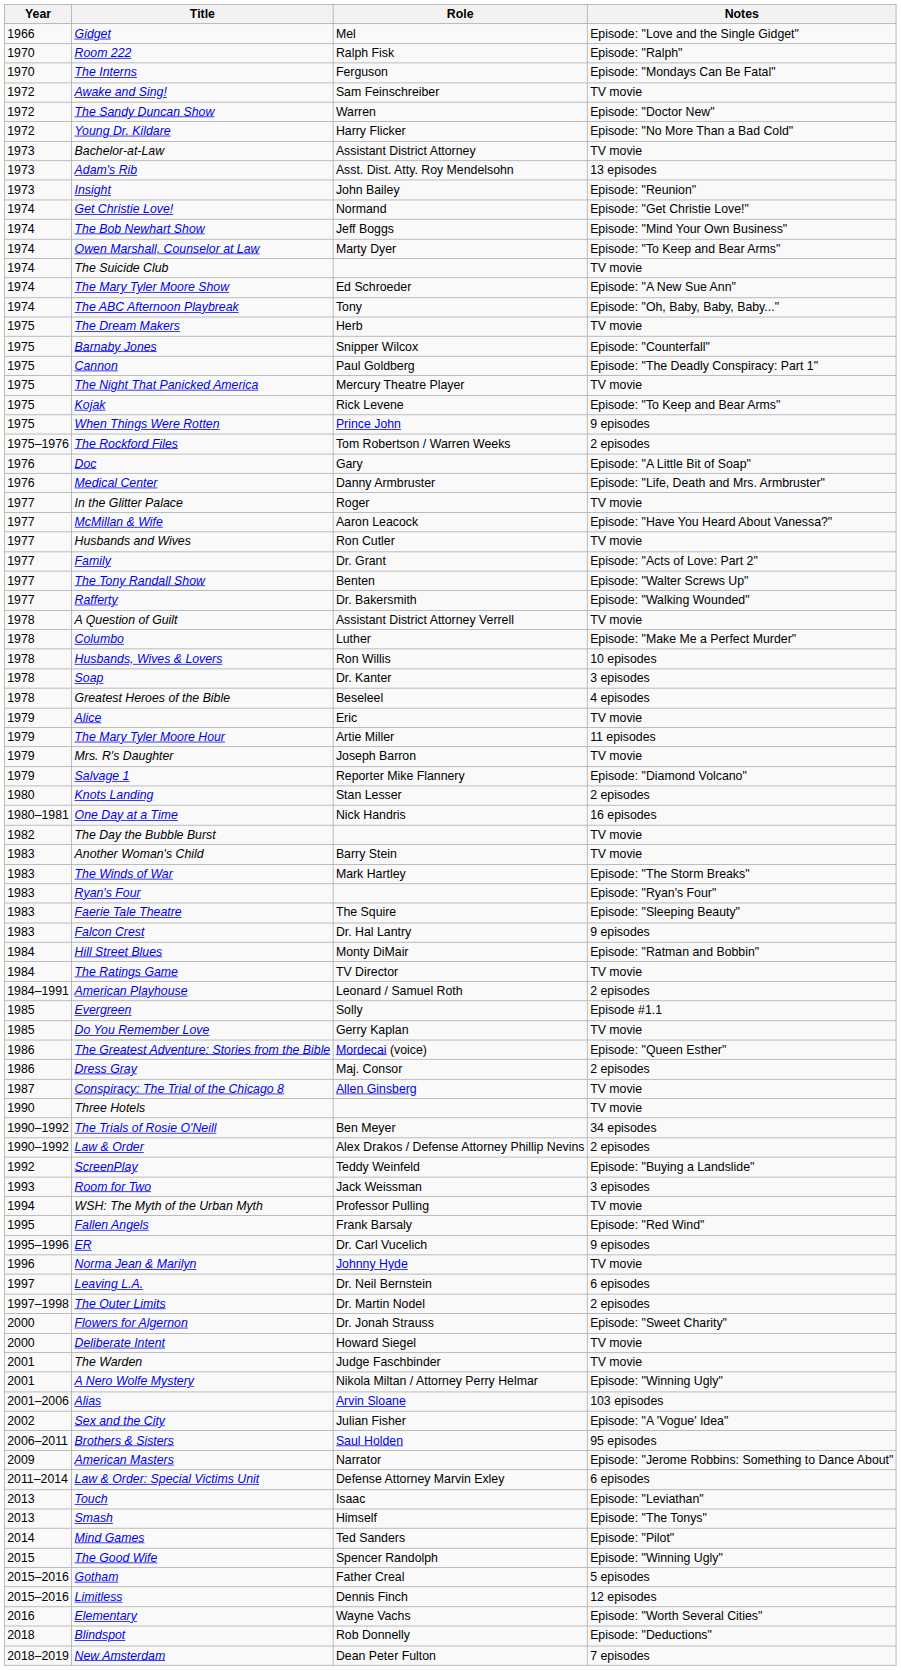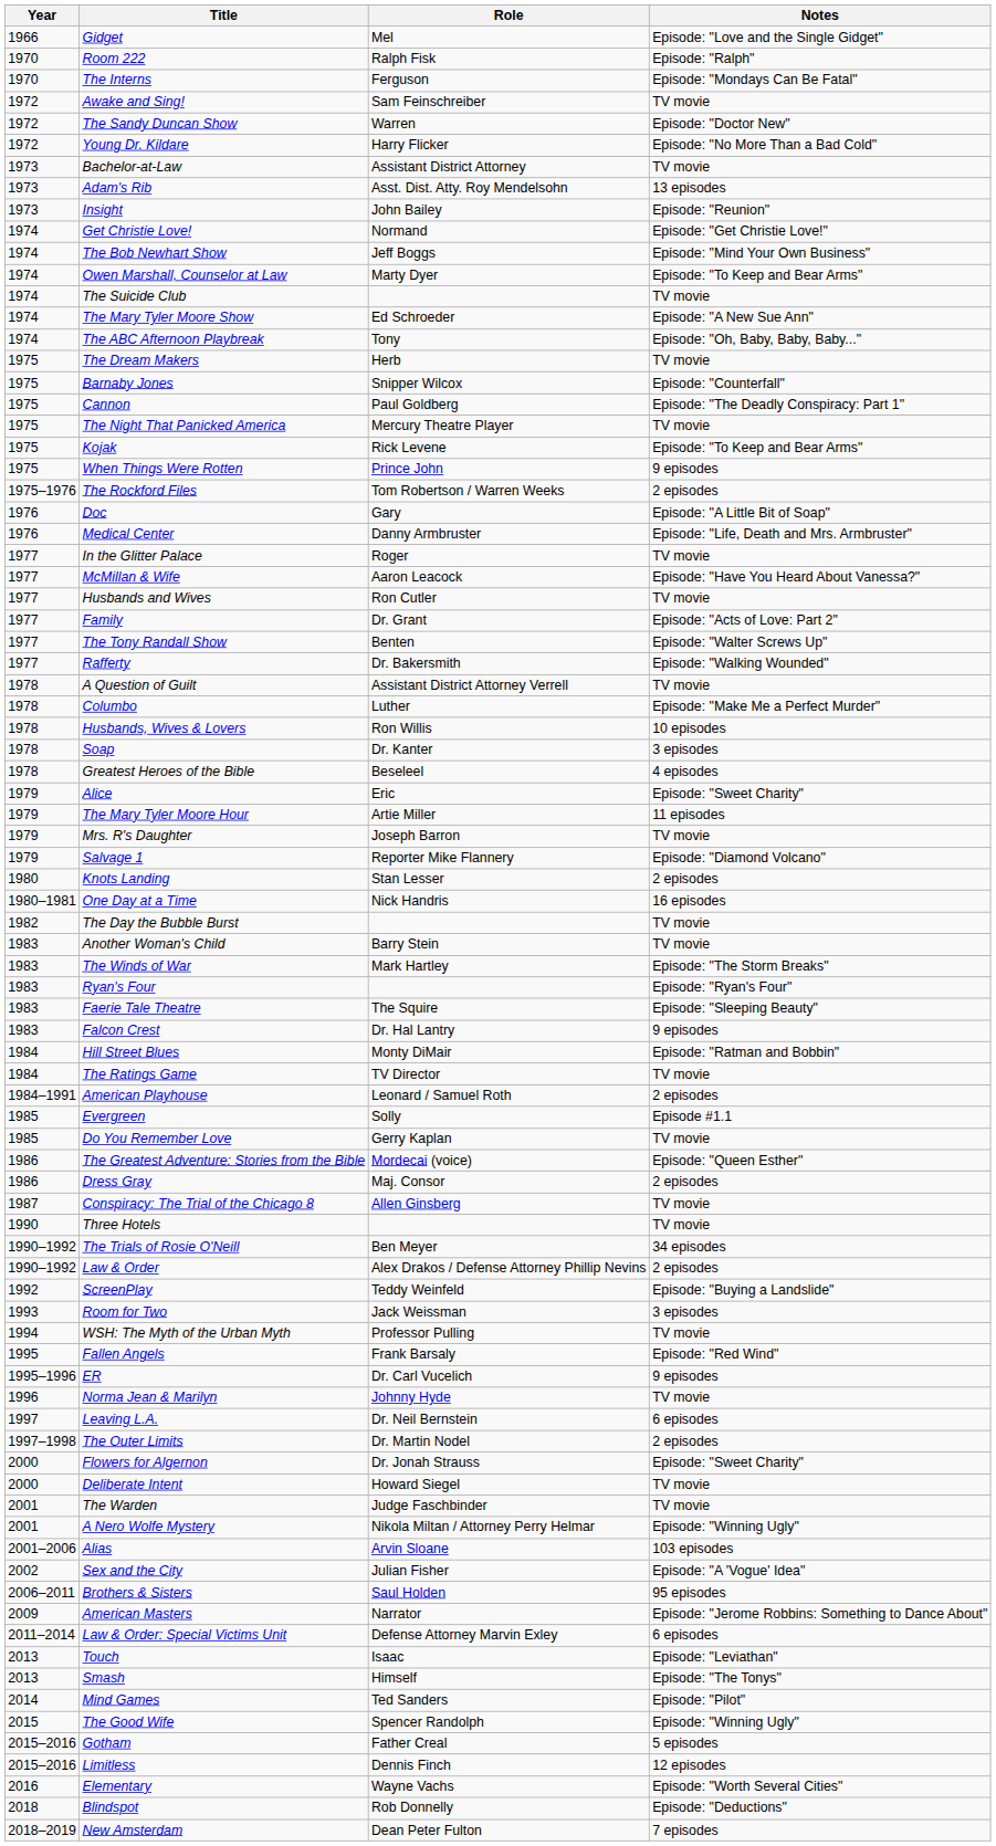 <table class="wikitable sortable">
 <tr>
 <th>Year</th>
 <th>Title</th>
 <th>Role</th>
 <th>Notes</th>
 </tr>
 <tr>
 <td>1966</td>
 <td><em><a href='#'>Gidget</a></em></td>
 <td>Mel</td>
 <td>Episode: "Love and the Single Gidget"</td>
 </tr>
 <tr>
 <td>1970</td>
 <td><em><a href='#'>Room 222</a></em></td>
 <td>Ralph Fisk</td>
 <td>Episode: "Ralph"</td>
 </tr>
 <tr>
 <td>1970</td>
 <td><em><a href='#'>The Interns</a></em></td>
 <td>Ferguson</td>
 <td>Episode: "Mondays Can Be Fatal"</td>
 </tr>
 <tr>
 <td>1972</td>
 <td><em><a href='#'>Awake and Sing!</a></em></td>
 <td>Sam Feinschreiber</td>
 <td>TV movie</td>
 </tr>
 <tr>
 <td>1972</td>
 <td><em><a href='#'>The Sandy Duncan Show</a></em></td>
 <td>Warren</td>
 <td>Episode: "Doctor New"</td>
 </tr>
 <tr>
 <td>1972</td>
 <td><em><a href='#'>Young Dr. Kildare</a></em></td>
 <td>Harry Flicker</td>
 <td>Episode: "No More Than a Bad Cold"</td>
 </tr>
 <tr>
 <td>1973</td>
 <td><em>Bachelor-at-Law</em></td>
 <td>Assistant District Attorney</td>
 <td>TV movie</td>
 </tr>
 <tr>
 <td>1973</td>
 <td><em><a href='#'>Adam's Rib</a></em></td>
 <td>Asst. Dist. Atty. Roy Mendelsohn</td>
 <td>13 episodes</td>
 </tr>
 <tr>
 <td>1973</td>
 <td><em><a href='#'>Insight</a></em></td>
 <td>John Bailey</td>
 <td>Episode: "Reunion"</td>
 </tr>
 <tr>
 <td>1974</td>
 <td><em><a href='#'>Get Christie Love!</a></em></td>
 <td>Normand</td>
 <td>Episode: "Get Christie Love!"</td>
 </tr>
 <tr>
 <td>1974</td>
 <td><em><a href='#'>The Bob Newhart Show</a></em></td>
 <td>Jeff Boggs</td>
 <td>Episode: "Mind Your Own Business"</td>
 </tr>
 <tr>
 <td>1974</td>
 <td><em><a href='#'>Owen Marshall, Counselor at Law</a></em></td>
 <td>Marty Dyer</td>
 <td>Episode: "To Keep and Bear Arms"</td>
 </tr>
 <tr>
 <td>1974</td>
 <td><em>The Suicide Club</em></td>
 <td></td>
 <td>TV movie</td>
 </tr>
 <tr>
 <td>1974</td>
 <td><em><a href='#'>The Mary Tyler Moore Show</a></em></td>
 <td>Ed Schroeder</td>
 <td>Episode: "A New Sue Ann"</td>
 </tr>
 <tr>
 <td>1974</td>
 <td><em><a href='#'>The ABC Afternoon Playbreak</a></em></td>
 <td>Tony</td>
 <td>Episode: "Oh, Baby, Baby, Baby..."</td>
 </tr>
 <tr>
 <td>1975</td>
 <td><em><a href='#'>The Dream Makers</a></em></td>
 <td>Herb</td>
 <td>TV movie</td>
 </tr>
 <tr>
 <td>1975</td>
 <td><em><a href='#'>Barnaby Jones</a></em></td>
 <td>Snipper Wilcox</td>
 <td>Episode: "Counterfall"</td>
 </tr>
 <tr>
 <td>1975</td>
 <td><em><a href='#'>Cannon</a></em></td>
 <td>Paul Goldberg</td>
 <td>Episode: "The Deadly Conspiracy: Part 1"</td>
 </tr>
 <tr>
 <td>1975</td>
 <td><em><a href='#'>The Night That Panicked America</a></em></td>
 <td>Mercury Theatre Player</td>
 <td>TV movie</td>
 </tr>
 <tr>
 <td>1975</td>
 <td><em><a href='#'>Kojak</a></em></td>
 <td>Rick Levene</td>
 <td>Episode: "To Keep and Bear Arms"</td>
 </tr>
 <tr>
 <td>1975</td>
 <td><em><a href='#'>When Things Were Rotten</a></em></td>
 <td><a href='#'>Prince John</a></td>
 <td>9 episodes</td>
 </tr>
 <tr>
 <td>1975–1976</td>
 <td><em><a href='#'>The Rockford Files</a></em></td>
 <td>Tom Robertson / Warren Weeks</td>
 <td>2 episodes</td>
 </tr>
 <tr>
 <td>1976</td>
 <td><em><a href='#'>Doc</a></em></td>
 <td>Gary</td>
 <td>Episode: "A Little Bit of Soap"</td>
 </tr>
 <tr>
 <td>1976</td>
 <td><em><a href='#'>Medical Center</a></em></td>
 <td>Danny Armbruster</td>
 <td>Episode: "Life, Death and Mrs. Armbruster"</td>
 </tr>
 <tr>
 <td>1977</td>
 <td><em>In the Glitter Palace</em></td>
 <td>Roger</td>
 <td>TV movie</td>
 </tr>
 <tr>
 <td>1977</td>
 <td><em><a href='#'>McMillan & Wife</a></em></td>
 <td>Aaron Leacock</td>
 <td>Episode: "Have You Heard About Vanessa?"</td>
 </tr>
 <tr>
 <td>1977</td>
 <td><em>Husbands and Wives</em></td>
 <td>Ron Cutler</td>
 <td>TV movie</td>
 </tr>
 <tr>
 <td>1977</td>
 <td><em><a href='#'>Family</a></em></td>
 <td>Dr. Grant</td>
 <td>Episode: "Acts of Love: Part 2"</td>
 </tr>
 <tr>
 <td>1977</td>
 <td><em><a href='#'>The Tony Randall Show</a></em></td>
 <td>Benten</td>
 <td>Episode: "Walter Screws Up"</td>
 </tr>
 <tr>
 <td>1977</td>
 <td><em><a href='#'>Rafferty</a></em></td>
 <td>Dr. Bakersmith</td>
 <td>Episode: "Walking Wounded"</td>
 </tr>
 <tr>
 <td>1978</td>
 <td><em>A Question of Guilt</em></td>
 <td>Assistant District Attorney Verrell</td>
 <td>TV movie</td>
 </tr>
 <tr>
 <td>1978</td>
 <td><em><a href='#'>Columbo</a></em></td>
 <td>Luther</td>
 <td>Episode: "Make Me a Perfect Murder"</td>
 </tr>
 <tr>
 <td>1978</td>
 <td><em><a href='#'>Husbands, Wives & Lovers</a></em></td>
 <td>Ron Willis</td>
 <td>10 episodes</td>
 </tr>
 <tr>
 <td>1978</td>
 <td><em><a href='#'>Soap</a></em></td>
 <td>Dr. Kanter</td>
 <td>3 episodes</td>
 </tr>
 <tr>
 <td>1978</td>
 <td><em>Greatest Heroes of the Bible</em></td>
 <td>Beseleel</td>
 <td>4 episodes</td>
 </tr>
 <tr>
 <td>1979</td>
 <td><em><a href='#'>Alice</a></em></td>
 <td>Eric</td>
-<td>TV movie</td>
+<td>Episode: "Sweet Charity"</td>
 </tr>
 <tr>
 <td>1979</td>
 <td><em><a href='#'>The Mary Tyler Moore Hour</a></em></td>
 <td>Artie Miller</td>
 <td>11 episodes</td>
 </tr>
 <tr>
 <td>1979</td>
 <td><em>Mrs. R's Daughter</em></td>
 <td>Joseph Barron</td>
 <td>TV movie</td>
 </tr>
 <tr>
 <td>1979</td>
 <td><em><a href='#'>Salvage 1</a></em></td>
 <td>Reporter Mike Flannery</td>
 <td>Episode: "Diamond Volcano"</td>
 </tr>
 <tr>
 <td>1980</td>
 <td><em><a href='#'>Knots Landing</a></em></td>
 <td>Stan Lesser</td>
 <td>2 episodes</td>
 </tr>
 <tr>
 <td>1980–1981</td>
 <td><em><a href='#'>One Day at a Time</a></em></td>
 <td>Nick Handris</td>
 <td>16 episodes</td>
 </tr>
 <tr>
 <td>1982</td>
 <td><em>The Day the Bubble Burst</em></td>
 <td></td>
 <td>TV movie</td>
 </tr>
 <tr>
 <td>1983</td>
 <td><em>Another Woman's Child</em></td>
 <td>Barry Stein</td>
 <td>TV movie</td>
 </tr>
 <tr>
 <td>1983</td>
 <td><em><a href='#'>The Winds of War</a></em></td>
 <td>Mark Hartley</td>
 <td>Episode: "The Storm Breaks"</td>
 </tr>
 <tr>
 <td>1983</td>
 <td><em><a href='#'>Ryan's Four</a></em></td>
 <td></td>
 <td>Episode: "Ryan's Four"</td>
 </tr>
 <tr>
 <td>1983</td>
 <td><em><a href='#'>Faerie Tale Theatre</a></em></td>
 <td>The Squire</td>
 <td>Episode: "Sleeping Beauty"</td>
 </tr>
 <tr>
 <td>1983</td>
 <td><em><a href='#'>Falcon Crest</a></em></td>
 <td>Dr. Hal Lantry</td>
 <td>9 episodes</td>
 </tr>
 <tr>
 <td>1984</td>
 <td><em><a href='#'>Hill Street Blues</a></em></td>
 <td>Monty DiMair</td>
 <td>Episode: "Ratman and Bobbin"</td>
 </tr>
 <tr>
 <td>1984</td>
 <td><em><a href='#'>The Ratings Game</a></em></td>
 <td>TV Director</td>
 <td>TV movie</td>
 </tr>
 <tr>
 <td>1984–1991</td>
 <td><em><a href='#'>American Playhouse</a></em></td>
 <td>Leonard / Samuel Roth</td>
 <td>2 episodes</td>
 </tr>
 <tr>
 <td>1985</td>
 <td><em><a href='#'>Evergreen</a></em></td>
 <td>Solly</td>
 <td>Episode #1.1</td>
 </tr>
 <tr>
 <td>1985</td>
 <td><em><a href='#'>Do You Remember Love</a></em></td>
 <td>Gerry Kaplan</td>
 <td>TV movie</td>
 </tr>
 <tr>
 <td>1986</td>
 <td><em><a href='#'>The Greatest Adventure: Stories from the Bible</a></em></td>
 <td><a href='#'>Mordecai</a> (voice)</td>
 <td>Episode: "Queen Esther"</td>
 </tr>
 <tr>
 <td>1986</td>
 <td><em><a href='#'>Dress Gray</a></em></td>
 <td>Maj. Consor</td>
 <td>2 episodes</td>
 </tr>
 <tr>
 <td>1987</td>
 <td><em><a href='#'>Conspiracy: The Trial of the Chicago 8</a></em></td>
 <td><a href='#'>Allen Ginsberg</a></td>
 <td>TV movie</td>
 </tr>
 <tr>
 <td>1990</td>
 <td><em>Three Hotels</em></td>
 <td></td>
 <td>TV movie</td>
 </tr>
 <tr>
 <td>1990–1992</td>
 <td><em><a href='#'>The Trials of Rosie O'Neill</a></em></td>
 <td>Ben Meyer</td>
 <td>34 episodes</td>
 </tr>
 <tr>
 <td>1990–1992</td>
 <td><em><a href='#'>Law & Order</a></em></td>
 <td>Alex Drakos / Defense Attorney Phillip Nevins</td>
 <td>2 episodes</td>
 </tr>
 <tr>
 <td>1992</td>
 <td><em><a href='#'>ScreenPlay</a></em></td>
 <td>Teddy Weinfeld</td>
 <td>Episode: "Buying a Landslide"</td>
 </tr>
 <tr>
 <td>1993</td>
 <td><em><a href='#'>Room for Two</a></em></td>
 <td>Jack Weissman</td>
 <td>3 episodes</td>
 </tr>
 <tr>
 <td>1994</td>
 <td><em>WSH: The Myth of the Urban Myth</em></td>
 <td>Professor Pulling</td>
 <td>TV movie</td>
 </tr>
 <tr>
 <td>1995</td>
 <td><em><a href='#'>Fallen Angels</a></em></td>
 <td>Frank Barsaly</td>
 <td>Episode: "Red Wind"</td>
 </tr>
 <tr>
 <td>1995–1996</td>
 <td><em><a href='#'>ER</a></em></td>
 <td>Dr. Carl Vucelich</td>
 <td>9 episodes</td>
 </tr>
 <tr>
 <td>1996</td>
 <td><em><a href='#'>Norma Jean & Marilyn</a></em></td>
 <td><a href='#'>Johnny Hyde</a></td>
 <td>TV movie</td>
 </tr>
 <tr>
 <td>1997</td>
 <td><em><a href='#'>Leaving L.A.</a></em></td>
 <td>Dr. Neil Bernstein</td>
 <td>6 episodes</td>
 </tr>
 <tr>
 <td>1997–1998</td>
 <td><em><a href='#'>The Outer Limits</a></em></td>
 <td>Dr. Martin Nodel</td>
 <td>2 episodes</td>
 </tr>
 <tr>
 <td>2000</td>
 <td><em><a href='#'>Flowers for Algernon</a></em></td>
 <td>Dr. Jonah Strauss</td>
 <td>Episode: "Sweet Charity"</td>
 </tr>
 <tr>
 <td>2000</td>
 <td><em><a href='#'>Deliberate Intent</a></em></td>
 <td>Howard Siegel</td>
 <td>TV movie</td>
 </tr>
 <tr>
 <td>2001</td>
 <td><em>The Warden</em></td>
 <td>Judge Faschbinder</td>
 <td>TV movie</td>
 </tr>
 <tr>
 <td>2001</td>
 <td><em><a href='#'>A Nero Wolfe Mystery</a></em></td>
 <td>Nikola Miltan / Attorney Perry Helmar</td>
 <td>Episode: "Winning Ugly"</td>
 </tr>
 <tr>
 <td>2001–2006</td>
 <td><em><a href='#'>Alias</a></em></td>
 <td><a href='#'>Arvin Sloane</a></td>
 <td>103 episodes</td>
 </tr>
 <tr>
 <td>2002</td>
 <td><em><a href='#'>Sex and the City</a></em></td>
 <td>Julian Fisher</td>
 <td>Episode: "A 'Vogue' Idea"</td>
 </tr>
 <tr>
 <td>2006–2011</td>
 <td><em><a href='#'>Brothers & Sisters</a></em></td>
 <td><a href='#'>Saul Holden</a></td>
 <td>95 episodes</td>
 </tr>
 <tr>
 <td>2009</td>
 <td><em><a href='#'>American Masters</a></em></td>
 <td>Narrator</td>
 <td>Episode: "Jerome Robbins: Something to Dance About"</td>
 </tr>
 <tr>
 <td>2011–2014</td>
 <td><em><a href='#'>Law & Order: Special Victims Unit</a></em></td>
 <td>Defense Attorney Marvin Exley</td>
 <td>6 episodes</td>
 </tr>
 <tr>
 <td>2013</td>
 <td><em><a href='#'>Touch</a></em></td>
 <td>Isaac</td>
 <td>Episode: "Leviathan"</td>
 </tr>
 <tr>
 <td>2013</td>
 <td><em><a href='#'>Smash</a></em></td>
 <td>Himself</td>
 <td>Episode: "The Tonys"</td>
 </tr>
 <tr>
 <td>2014</td>
 <td><em><a href='#'>Mind Games</a></em></td>
 <td>Ted Sanders</td>
 <td>Episode: "Pilot"</td>
 </tr>
 <tr>
 <td>2015</td>
 <td><em><a href='#'>The Good Wife</a></em></td>
 <td>Spencer Randolph</td>
 <td>Episode: "Winning Ugly"</td>
 </tr>
 <tr>
 <td>2015–2016</td>
 <td><em><a href='#'>Gotham</a></em></td>
 <td>Father Creal</td>
 <td>5 episodes</td>
 </tr>
 <tr>
 <td>2015–2016</td>
 <td><em><a href='#'>Limitless</a></em></td>
 <td>Dennis Finch</td>
 <td>12 episodes</td>
 </tr>
 <tr>
 <td>2016</td>
 <td><em><a href='#'>Elementary</a></em></td>
 <td>Wayne Vachs</td>
 <td>Episode: "Worth Several Cities"</td>
 </tr>
 <tr>
 <td>2018</td>
 <td><em><a href='#'>Blindspot</a></em></td>
 <td>Rob Donnelly</td>
 <td>Episode: "Deductions"</td>
 </tr>
 <tr>
 <td>2018–2019</td>
 <td><em><a href='#'>New Amsterdam</a></em></td>
 <td>Dean Peter Fulton</td>
 <td>7 episodes</td>
 </tr>
 </table>
